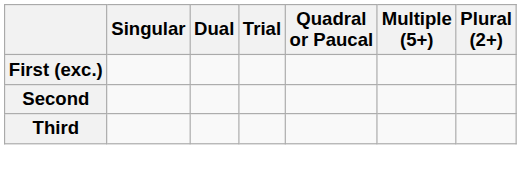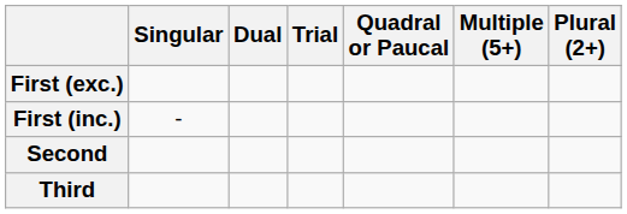 <table class="wikitable" style="text-align: center;">
 <tr>
 <th></th>
 <th>Singular</th>
 <th>Dual</th>
 <th>Trial</th>
 <th>Quadral<br>or Paucal</th>
 <th>Multiple<br>(5+)</th>
 <th>Plural<br>(2+)</th>
 </tr>
 <tr>
 <th>First (exc.)</th>
 <td></td>
+<td></td>
+<td></td>
+<td></td>
+<td></td>
+<td></td>
+</tr>
+<tr>
+<th>First (inc.)</th>
+<td>-</td>
 <td></td>
 <td></td>
 <td></td>
 <td></td>
 <td></td>
 </tr>
 <tr>
 <th>Second</th>
 <td></td>
 <td></td>
 <td></td>
 <td></td>
 <td></td>
 <td></td>
 </tr>
 <tr>
 <th>Third</th>
 <td></td>
 <td></td>
 <td></td>
 <td></td>
 <td></td>
 <td></td>
 </tr>
 </table>
